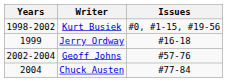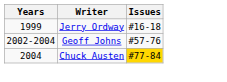 <table class="wikitable">
 <tr>
 <th>Years</th>
 <th>Writer</th>
 <th>Issues</th>
-</tr>
-<tr>
-<td align="center">1998-2002</td>
-<td align="center"><a href='#'>Kurt Busiek</a></td>
-<td align="center">#0, #1-15, #19-56</td>
 </tr>
 <tr>
 <td align="center">1999</td>
 <td align="center"><a href='#'>Jerry Ordway</a></td>
 <td align="center">#16-18</td>
 </tr>
 <tr>
 <td align="center">2002-2004</td>
 <td align="center"><a href='#'>Geoff Johns</a></td>
 <td align="center">#57-76</td>
 </tr>
 <tr>
 <td align="center">2004</td>
 <td align="center"><a href='#'>Chuck Austen</a></td>
-<td align="center">#77-84</td>
+<td align="center" style="background: gold;">#77-84</td>
 </tr>
 </table>
